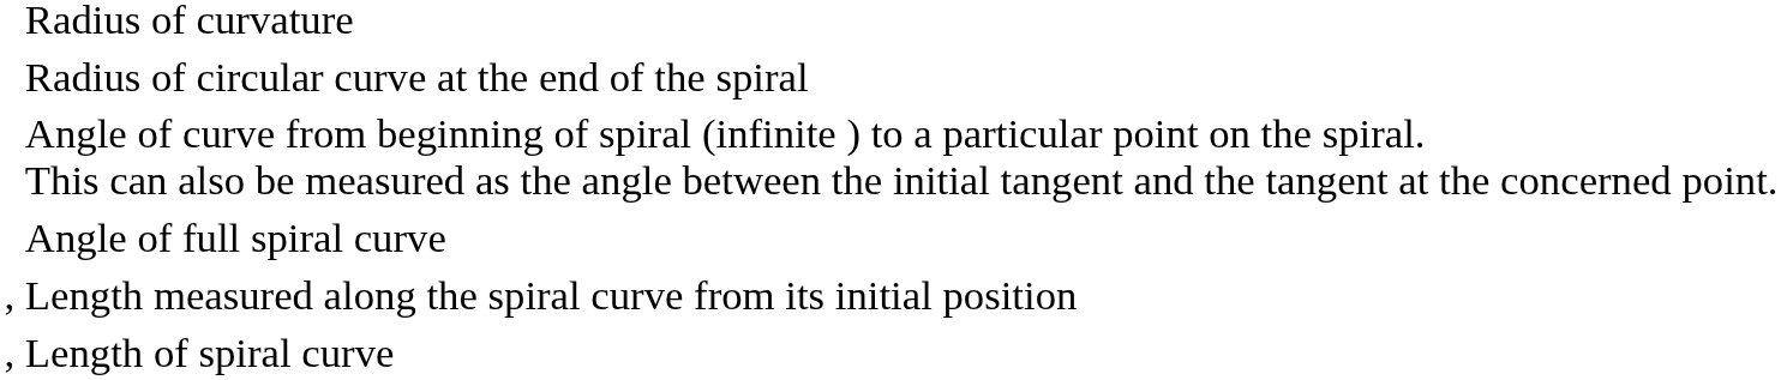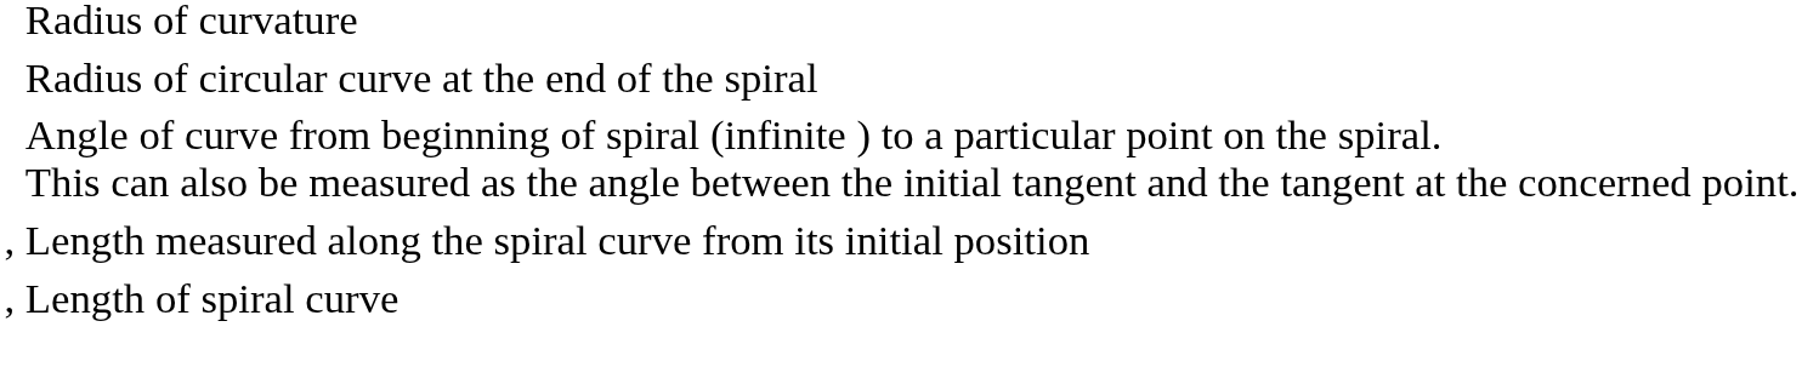 <table>
 <tr>
 <td></td>
 <td>Radius of curvature</td>
 </tr>
 <tr>
 <td></td>
 <td>Radius of circular curve at the end of the spiral</td>
 </tr>
 <tr>
 <td></td>
 <td>Angle of curve from beginning of spiral (infinite ) to a particular point on the spiral.<br>This can also be measured as the angle between the initial tangent and the tangent at the concerned point.</td>
 </tr>
 <tr>
-<td></td>
-<td>Angle of full spiral curve</td>
-</tr>
-<tr>
 <td>, </td>
 <td>Length measured along the spiral curve from its initial position</td>
 </tr>
 <tr>
 <td>, </td>
 <td>Length of spiral curve</td>
 </tr>
 </table>
